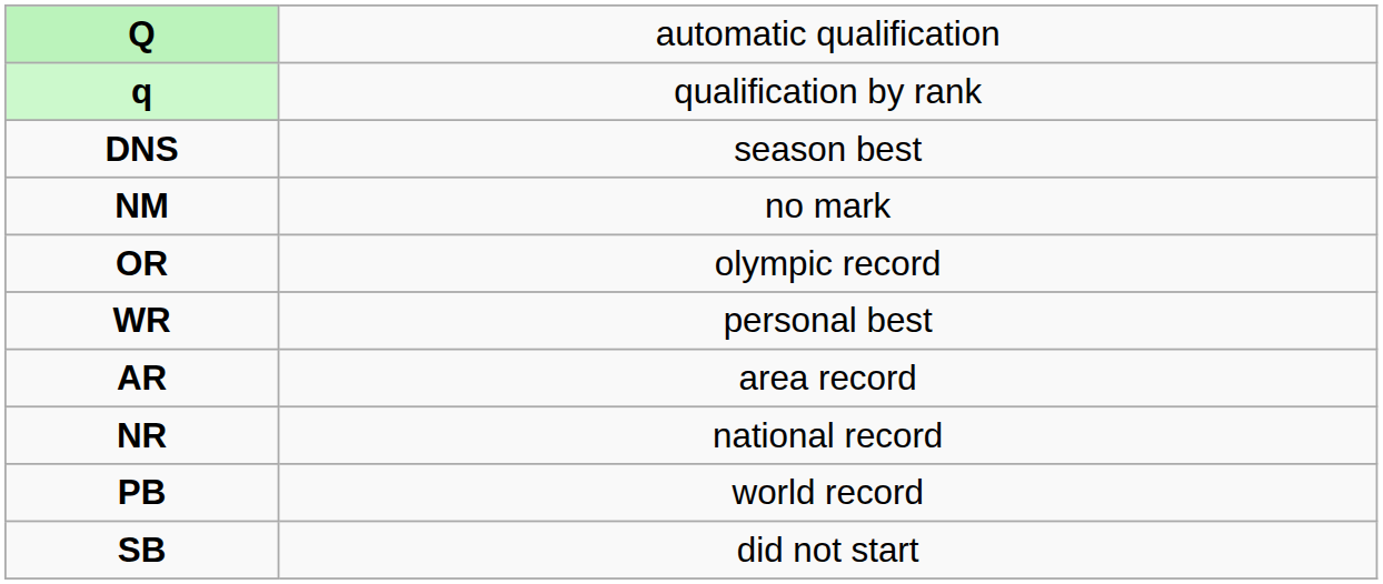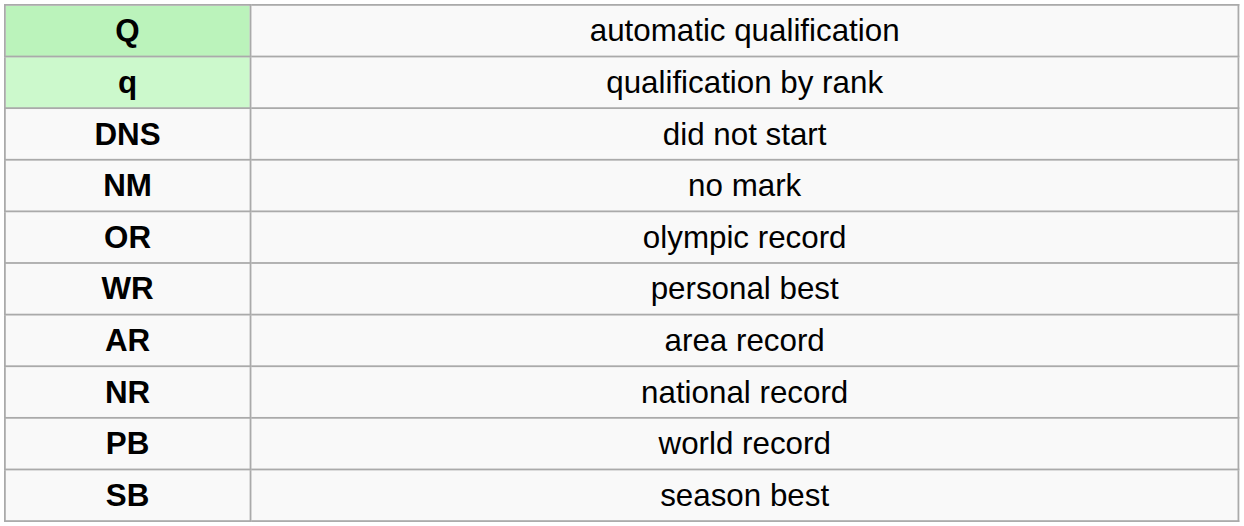 <table class="wikitable" style=" text-align:center; font-size:110%;" width="35%">
 <tr>
 <td bgcolor="bbf3bb"><strong>Q</strong></td>
 <td>automatic qualification</td>
 </tr>
 <tr>
 <td bgcolor="ccf9cc"><strong>q</strong></td>
 <td>qualification by rank</td>
 </tr>
 <tr>
 <td><strong>DNS</strong></td>
-<td>season best</td>
+<td>did not start</td>
 </tr>
 <tr>
 <td><strong>NM</strong></td>
 <td>no mark</td>
 </tr>
 <tr>
 <td><strong>OR</strong></td>
 <td>olympic record</td>
 </tr>
 <tr>
 <td><strong>WR</strong></td>
 <td>personal best</td>
 </tr>
 <tr>
 <td><strong>AR</strong></td>
 <td>area record</td>
 </tr>
 <tr>
 <td><strong>NR</strong></td>
 <td>national record</td>
 </tr>
 <tr>
 <td><strong>PB</strong></td>
 <td>world record</td>
 </tr>
 <tr>
 <td><strong>SB</strong></td>
-<td>did not start</td>
+<td>season best</td>
 </tr>
 </table>
